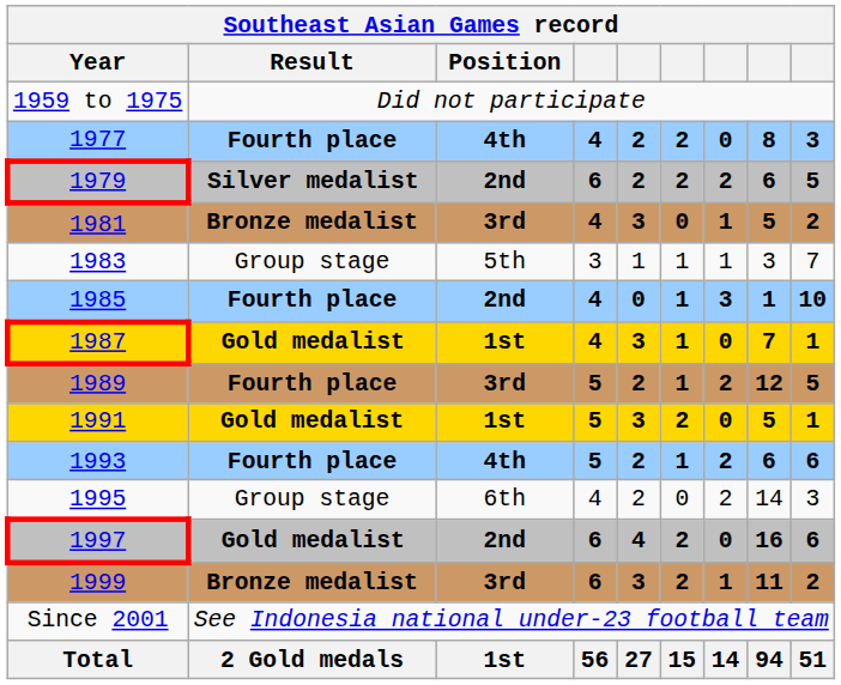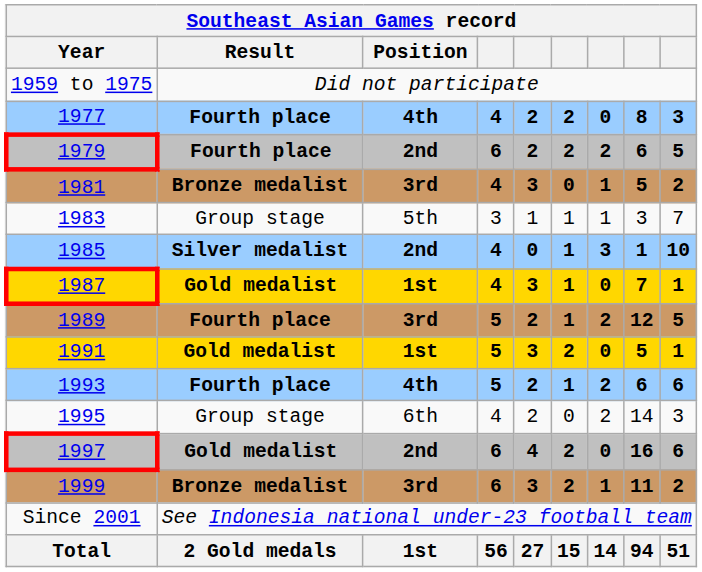 <table class="wikitable" style="text-align: center;">
 <tr>
 <th colspan=9><a href='#'>Southeast Asian Games</a> record</th>
 </tr>
 <tr>
 <th>Year</th>
 <th>Result</th>
 <th>Position</th>
 <th></th>
 <th></th>
 <th></th>
 <th></th>
 <th></th>
 <th></th>
 </tr>
 <tr>
 <td><a href='#'>1959</a> to <a href='#'>1975</a></td>
 <td colspan=8><em>Did not participate</em></td>
 </tr>
 <tr style="background:#9acdff;">
 <td> <a href='#'>1977</a></td>
 <td><strong>Fourth place</strong></td>
 <td><strong>4th</strong></td>
 <td><strong>4</strong></td>
 <td><strong>2</strong></td>
 <td><strong>2</strong></td>
 <td><strong>0</strong></td>
 <td><strong>8</strong></td>
 <td><strong>3</strong></td>
 </tr>
 <tr style="background:silver;">
 <td style="border: 3px solid red"> <a href='#'>1979</a></td>
-<td><strong>Silver medalist</strong></td>
+<td><strong>Fourth place</strong></td>
 <td><strong>2nd</strong></td>
 <td><strong>6</strong></td>
 <td><strong>2</strong></td>
 <td><strong>2</strong></td>
 <td><strong>2</strong></td>
 <td><strong>6</strong></td>
 <td><strong>5</strong></td>
 </tr>
 <tr style="background:#c96;">
 <td> <a href='#'>1981</a></td>
 <td><strong>Bronze medalist</strong></td>
 <td><strong>3rd</strong></td>
 <td><strong>4</strong></td>
 <td><strong>3</strong></td>
 <td><strong>0</strong></td>
 <td><strong>1</strong></td>
 <td><strong>5</strong></td>
 <td><strong>2</strong></td>
 </tr>
 <tr>
 <td> <a href='#'>1983</a></td>
 <td>Group stage</td>
 <td>5th</td>
 <td>3</td>
 <td>1</td>
 <td>1</td>
 <td>1</td>
 <td>3</td>
 <td>7</td>
 </tr>
 <tr style="background:#9acdff;">
 <td> <a href='#'>1985</a></td>
-<td><strong>Fourth place</strong></td>
+<td><strong>Silver medalist</strong></td>
 <td><strong>2nd</strong></td>
 <td><strong>4</strong></td>
 <td><strong>0</strong></td>
 <td><strong>1</strong></td>
 <td><strong>3</strong></td>
 <td><strong>1</strong></td>
 <td><strong>10</strong></td>
 </tr>
 <tr style="background:gold;">
 <td style="border: 3px solid red"> <a href='#'>1987</a></td>
 <td><strong>Gold medalist</strong></td>
 <td><strong>1st</strong></td>
 <td><strong>4</strong></td>
 <td><strong>3</strong></td>
 <td><strong>1</strong></td>
 <td><strong>0</strong></td>
 <td><strong>7</strong></td>
 <td><strong>1</strong></td>
 </tr>
 <tr style="background:#c96;">
 <td> <a href='#'>1989</a></td>
 <td><strong>Fourth place</strong></td>
 <td><strong>3rd</strong></td>
 <td><strong>5</strong></td>
 <td><strong>2</strong></td>
 <td><strong>1</strong></td>
 <td><strong>2</strong></td>
 <td><strong>12</strong></td>
 <td><strong>5</strong></td>
 </tr>
 <tr style="background:gold;">
 <td> <a href='#'>1991</a></td>
 <td><strong>Gold medalist</strong></td>
 <td><strong>1st</strong></td>
 <td><strong>5</strong></td>
 <td><strong>3</strong></td>
 <td><strong>2</strong></td>
 <td><strong>0</strong></td>
 <td><strong>5</strong></td>
 <td><strong>1</strong></td>
 </tr>
 <tr style="background:#9acdff;">
 <td> <a href='#'>1993</a></td>
 <td><strong>Fourth place</strong></td>
 <td><strong>4th</strong></td>
 <td><strong>5</strong></td>
 <td><strong>2</strong></td>
 <td><strong>1</strong></td>
 <td><strong>2</strong></td>
 <td><strong>6</strong></td>
 <td><strong>6</strong></td>
 </tr>
 <tr>
 <td> <a href='#'>1995</a></td>
 <td>Group stage</td>
 <td>6th</td>
 <td>4</td>
 <td>2</td>
 <td>0</td>
 <td>2</td>
 <td>14</td>
 <td>3</td>
 </tr>
 <tr style="background:silver;">
 <td style="border: 3px solid red"> <a href='#'>1997</a></td>
 <td><strong>Gold medalist</strong></td>
 <td><strong>2nd</strong></td>
 <td><strong>6</strong></td>
 <td><strong>4</strong></td>
 <td><strong>2</strong></td>
 <td><strong>0</strong></td>
 <td><strong>16</strong></td>
 <td><strong>6</strong></td>
 </tr>
 <tr style="background:#c96;">
 <td> <a href='#'>1999</a></td>
 <td><strong>Bronze medalist</strong></td>
 <td><strong>3rd</strong></td>
 <td><strong>6</strong></td>
 <td><strong>3</strong></td>
 <td><strong>2</strong></td>
 <td><strong>1</strong></td>
 <td><strong>11</strong></td>
 <td><strong>2</strong></td>
 </tr>
 <tr>
 <td>Since <a href='#'>2001</a></td>
 <td colspan=9><em>See <a href='#'>Indonesia national under-23 football team</a></em></td>
 </tr>
 <tr |>
 <th><strong>Total</strong></th>
 <th><strong>2 Gold medals</strong></th>
 <th><strong>1st</strong></th>
 <th><strong>56</strong></th>
 <th><strong>27</strong></th>
 <th><strong>15</strong></th>
 <th><strong>14</strong></th>
 <th><strong>94</strong></th>
 <th><strong>51</strong></th>
 </tr>
 </table>
